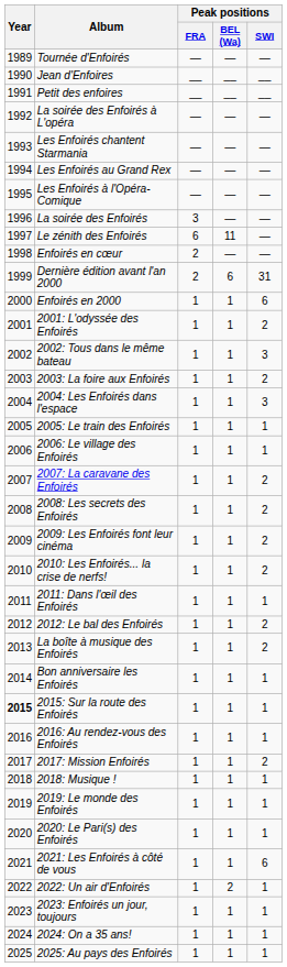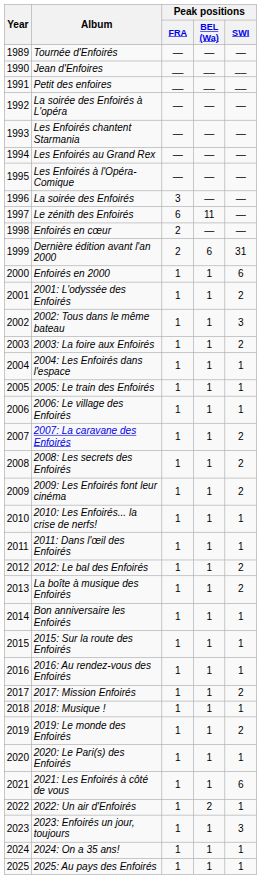 <table class="wikitable">
 <tr>
 <th align="center" rowspan="2" width="10">Year</th>
 <th align="center" rowspan="2" width="200">Album</th>
 <th align="center" colspan="3" width="20">Peak positions</th>
 </tr>
 <tr>
 <th scope="col" style="width:3em;font-size:90%;"><a href='#'>FRA</a><br></th>
 <th scope="col" style="width:3em;font-size:90%;"><a href='#'>BEL <br>(Wa)</a><br></th>
 <th scope="col" style="width:3em;font-size:90%;"><a href='#'>SWI</a><br></th>
 </tr>
 <tr>
 <td style="text-align:center;">1989</td>
 <td><em>Tournée d'Enfoirés</em></td>
 <td style="text-align:center;">—</td>
 <td style="text-align:center;">—</td>
 <td style="text-align:center;">—</td>
 </tr>
 <tr>
 <td>1990</td>
 <td><em>Jean d'Enfoires</em></td>
 <td style="text-align:center;">__</td>
 <td style="text-align:center;">__</td>
 <td style="text-align:center;">__</td>
 </tr>
 <tr>
 <td>1991</td>
 <td><em>Petit des enfoires</em></td>
 <td style="text-align:center;">__</td>
 <td style="text-align:center;">__</td>
 <td style="text-align:center;">__</td>
 </tr>
 <tr>
 <td style="text-align:center;">1992</td>
 <td><em>La soirée des Enfoirés à L'opéra</em></td>
 <td style="text-align:center;">—</td>
 <td style="text-align:center;">—</td>
 <td style="text-align:center;">—</td>
 </tr>
 <tr>
 <td style="text-align:center;">1993</td>
 <td><em>Les Enfoirés chantent Starmania</em></td>
 <td style="text-align:center;">—</td>
 <td style="text-align:center;">—</td>
 <td style="text-align:center;">—</td>
 </tr>
 <tr>
 <td style="text-align:center;">1994</td>
 <td><em>Les Enfoirés au Grand Rex</em></td>
 <td style="text-align:center;">—</td>
 <td style="text-align:center;">—</td>
 <td style="text-align:center;">—</td>
 </tr>
 <tr>
 <td style="text-align:center;">1995</td>
 <td><em>Les Enfoirés à l'Opéra-Comique</em></td>
 <td style="text-align:center;">—</td>
 <td style="text-align:center;">—</td>
 <td style="text-align:center;">—</td>
 </tr>
 <tr>
 <td style="text-align:center;">1996</td>
 <td><em>La soirée des Enfoirés</em></td>
 <td style="text-align:center;">3</td>
 <td style="text-align:center;">—</td>
 <td style="text-align:center;">—</td>
 </tr>
 <tr>
 <td style="text-align:center;">1997</td>
 <td><em>Le zénith des Enfoirés</em></td>
 <td style="text-align:center;">6</td>
 <td style="text-align:center;">11</td>
 <td style="text-align:center;">—</td>
 </tr>
 <tr>
 <td style="text-align:center;">1998</td>
 <td><em>Enfoirés en cœur</em></td>
 <td style="text-align:center;">2</td>
 <td style="text-align:center;">—</td>
 <td style="text-align:center;">—</td>
 </tr>
 <tr>
 <td style="text-align:center;">1999</td>
 <td><em>Dernière édition avant l'an 2000</em></td>
 <td style="text-align:center;">2</td>
 <td style="text-align:center;">6</td>
 <td style="text-align:center;">31</td>
 </tr>
 <tr>
 <td style="text-align:center;">2000</td>
 <td><em>Enfoirés en 2000</em></td>
 <td style="text-align:center;">1</td>
 <td style="text-align:center;">1</td>
 <td style="text-align:center;">6</td>
 </tr>
 <tr>
 <td style="text-align:center;">2001</td>
 <td><em>2001: L'odyssée des Enfoirés</em></td>
 <td style="text-align:center;">1</td>
 <td style="text-align:center;">1</td>
 <td style="text-align:center;">2</td>
 </tr>
 <tr>
 <td style="text-align:center;">2002</td>
 <td><em>2002: Tous dans le même bateau</em></td>
 <td style="text-align:center;">1</td>
 <td style="text-align:center;">1</td>
 <td style="text-align:center;">3</td>
 </tr>
 <tr>
 <td style="text-align:center;">2003</td>
 <td><em>2003: La foire aux Enfoirés</em></td>
 <td style="text-align:center;">1</td>
 <td style="text-align:center;">1</td>
 <td style="text-align:center;">2</td>
 </tr>
 <tr>
 <td style="text-align:center;">2004</td>
 <td><em>2004: Les Enfoirés dans l'espace</em></td>
 <td style="text-align:center;">1</td>
 <td style="text-align:center;">1</td>
-<td style="text-align:center;">3</td>
+<td style="text-align:center;">1</td>
 </tr>
 <tr>
 <td style="text-align:center;">2005</td>
 <td><em>2005: Le train des Enfoirés</em></td>
 <td style="text-align:center;">1</td>
 <td style="text-align:center;">1</td>
 <td style="text-align:center;">1</td>
 </tr>
 <tr>
 <td style="text-align:center;">2006</td>
 <td><em>2006: Le village des Enfoirés</em></td>
 <td style="text-align:center;">1</td>
 <td style="text-align:center;">1</td>
 <td style="text-align:center;">1</td>
 </tr>
 <tr>
 <td style="text-align:center;">2007</td>
 <td><em><a href='#'>2007: La caravane des Enfoirés</a></em></td>
 <td style="text-align:center;">1</td>
 <td style="text-align:center;">1</td>
 <td style="text-align:center;">2</td>
 </tr>
 <tr>
 <td style="text-align:center;">2008</td>
 <td><em>2008: Les secrets des Enfoirés</em></td>
 <td style="text-align:center;">1</td>
 <td style="text-align:center;">1</td>
 <td style="text-align:center;">2</td>
 </tr>
 <tr>
 <td style="text-align:center;">2009</td>
 <td><em>2009: Les Enfoirés font leur cinéma</em></td>
 <td style="text-align:center;">1</td>
 <td style="text-align:center;">1</td>
 <td style="text-align:center;">2</td>
 </tr>
 <tr>
 <td style="text-align:center;">2010</td>
 <td><em>2010: Les Enfoirés... la crise de nerfs!</em></td>
 <td style="text-align:center;">1</td>
 <td style="text-align:center;">1</td>
-<td style="text-align:center;">2</td>
+<td style="text-align:center;">1</td>
 </tr>
 <tr>
 <td style="text-align:center;">2011</td>
 <td><em>2011: Dans l'œil des Enfoirés</em></td>
 <td style="text-align:center;">1</td>
 <td style="text-align:center;">1</td>
 <td style="text-align:center;">1</td>
 </tr>
 <tr>
 <td style="text-align:center;">2012</td>
 <td><em>2012: Le bal des Enfoirés</em></td>
 <td style="text-align:center;">1</td>
 <td style="text-align:center;">1</td>
 <td style="text-align:center;">2</td>
 </tr>
 <tr>
 <td style="text-align:center;">2013</td>
 <td><em>La boîte à musique des Enfoirés</em></td>
 <td style="text-align:center;">1</td>
 <td style="text-align:center;">1</td>
 <td style="text-align:center;">2</td>
 </tr>
 <tr>
 <td style="text-align:center;">2014</td>
 <td><em>Bon anniversaire les Enfoirés</em></td>
 <td style="text-align:center;">1</td>
 <td style="text-align:center;">1</td>
 <td style="text-align:center;">1</td>
 </tr>
 <tr>
-<td style="text-align:center;"><strong>2015</strong></td>
+<td style="text-align:center;">2015</td>
 <td><em>2015: Sur la route des Enfoirés</em></td>
 <td style="text-align:center;">1</td>
 <td style="text-align:center;">1</td>
 <td style="text-align:center;">1</td>
 </tr>
 <tr>
 <td style="text-align:center;">2016</td>
 <td><em>2016: Au rendez-vous des Enfoirés</em></td>
 <td style="text-align:center;">1</td>
 <td style="text-align:center;">1</td>
 <td style="text-align:center;">1</td>
 </tr>
 <tr>
 <td style="text-align:center;">2017</td>
 <td><em>2017: Mission Enfoirés</em></td>
 <td style="text-align:center;">1</td>
 <td style="text-align:center;">1</td>
 <td style="text-align:center;">2</td>
 </tr>
 <tr>
 <td style="text-align:center;">2018</td>
 <td><em>2018: Musique !</em></td>
 <td style="text-align:center;">1</td>
 <td style="text-align:center;">1</td>
 <td style="text-align:center;">1</td>
 </tr>
 <tr>
 <td style="text-align:center;">2019</td>
 <td><em>2019: Le monde des Enfoirés</em></td>
 <td style="text-align:center;">1</td>
 <td style="text-align:center;">1</td>
-<td style="text-align:center;">1</td>
+<td style="text-align:center;">2</td>
 </tr>
 <tr>
 <td style="text-align:center;">2020</td>
 <td><em>2020: Le Pari(s) des Enfoirés</em></td>
 <td style="text-align:center;">1</td>
 <td style="text-align:center;">1</td>
 <td style="text-align:center;">1</td>
 </tr>
 <tr>
 <td style="text-align:center;">2021</td>
 <td><em>2021: Les Enfoirés à côté de vous</em></td>
 <td style="text-align:center;">1</td>
 <td style="text-align:center;">1</td>
 <td style="text-align:center;">6</td>
 </tr>
 <tr>
 <td style="text-align:center;">2022</td>
 <td><em>2022: Un air d'Enfoirés</em></td>
 <td style="text-align:center;">1</td>
 <td style="text-align:center;">2</td>
 <td style="text-align:center;">1</td>
 </tr>
 <tr>
 <td style="text-align:center;">2023</td>
 <td><em>2023: Enfoirés un jour, toujours</em></td>
 <td style="text-align:center;">1</td>
 <td style="text-align:center;">1</td>
-<td style="text-align:center;">1</td>
+<td style="text-align:center;">3</td>
 </tr>
 <tr>
 <td style="text-align:center;">2024</td>
 <td><em>2024: On a 35 ans!</em></td>
 <td style="text-align:center;">1</td>
 <td style="text-align:center;">1</td>
 <td style="text-align:center;">1</td>
 </tr>
 <tr>
 <td style="text-align:center;">2025</td>
 <td><em>2025: Au pays des Enfoirés</em></td>
 <td style="text-align:center;">1<br></td>
 <td style="text-align:center;">1</td>
 <td style="text-align:center;">1</td>
 </tr>
 </table>
